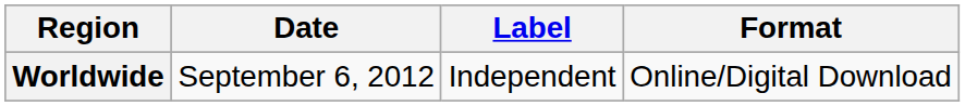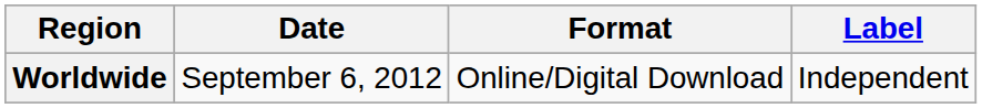 <table class="wikitable plainrowheaders">
 <tr>
 <th scope="col">Region</th>
 <th scope="col">Date</th>
+<th scope="col">Format</th>
 <th scope="col"><a href='#'>Label</a></th>
-<th scope="col">Format</th>
 </tr>
 <tr>
 <th scope="row">Worldwide</th>
 <td rowspan="1">September 6, 2012</td>
+<td rowspan="1">Online/Digital Download</td>
 <td rowspan="1">Independent</td>
-<td rowspan="1">Online/Digital Download</td>
 </tr>
 </table>
